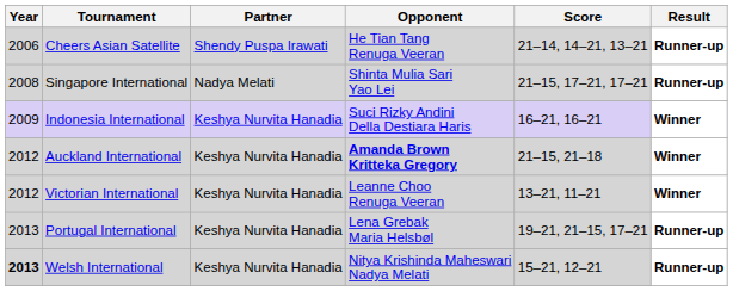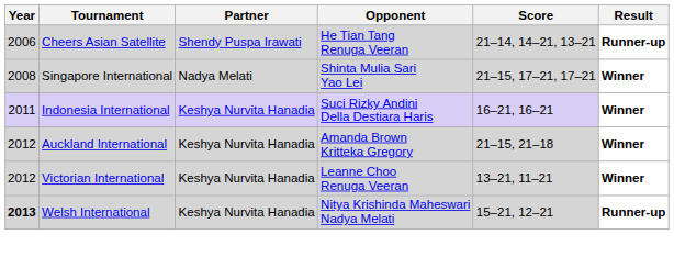 <table class="sortable wikitable" style="font-size: 90%;">
 <tr>
 <th>Year</th>
 <th>Tournament</th>
 <th>Partner</th>
 <th>Opponent</th>
 <th>Score</th>
 <th>Result</th>
 </tr>
 <tr style="background:#D5D5D5">
 <td align="center">2006</td>
 <td align="left"><a href='#'>Cheers Asian Satellite</a></td>
 <td align="left"> <a href='#'>Shendy Puspa Irawati</a></td>
 <td align="left"> <a href='#'>He Tian Tang</a> <br>  <a href='#'>Renuga Veeran</a></td>
 <td align="left">21–14, 14–21, 13–21</td>
 <td style="text-align:left; background:white"> <strong>Runner-up</strong></td>
 </tr>
 <tr style="background:#D5D5D5">
 <td align="center">2008</td>
 <td align="left">Singapore International</td>
 <td align="left"> Nadya Melati</td>
 <td align="left"> <a href='#'>Shinta Mulia Sari</a> <br>  <a href='#'>Yao Lei</a></td>
 <td align="left">21–15, 17–21, 17–21</td>
-<td style="text-align:left; background:white"> <strong>Runner-up</strong></td>
+<td style="text-align:left; background:white"> <strong>Winner</strong></td>
 </tr>
 <tr style="background:#D8CEF6">
-<td align="center">2009</td>
+<td align="center">2011</td>
 <td align="left"><a href='#'>Indonesia International</a></td>
 <td align="left"> <a href='#'>Keshya Nurvita Hanadia</a></td>
 <td align="left"> <a href='#'>Suci Rizky Andini</a> <br>  <a href='#'>Della Destiara Haris</a></td>
 <td align="left">16–21, 16–21</td>
 <td style="text-align:left; background:white"> <strong>Winner</strong></td>
 </tr>
 <tr style="background:#D5D5D5">
 <td align="center">2012</td>
 <td align="left"><a href='#'>Auckland International</a></td>
 <td align="left"> Keshya Nurvita Hanadia</td>
-<td align="left"><strong> <a href='#'>Amanda Brown</a> <br>  <a href='#'>Kritteka Gregory</a></strong></td>
+<td align="left"> <a href='#'>Amanda Brown</a> <br>  <a href='#'>Kritteka Gregory</a></td>
 <td align="left">21–15, 21–18</td>
 <td style="text-align:left; background:white"> <strong>Winner</strong></td>
 </tr>
 <tr style="background:#D5D5D5">
 <td align="center">2012</td>
 <td align="left"><a href='#'>Victorian International</a></td>
 <td align="left"> Keshya Nurvita Hanadia</td>
 <td align="left"> <a href='#'>Leanne Choo</a> <br>  <a href='#'>Renuga Veeran</a></td>
 <td align="left">13–21, 11–21</td>
 <td style="text-align:left; background:white"> <strong>Winner</strong></td>
 </tr>
 <tr style="background:#D5D5D5">
-<td align="center">2013</td>
-<td align="left"><a href='#'>Portugal International</a></td>
-<td align="left"> Keshya Nurvita Hanadia</td>
-<td align="left"> <a href='#'>Lena Grebak</a> <br>  <a href='#'>Maria Helsbøl</a></td>
-<td align="left">19–21, 21–15, 17–21</td>
-<td style="text-align:left; background:white"> <strong>Runner-up</strong></td>
-</tr>
-<tr style="background:#D5D5D5">
 <td align="center"><strong>2013</strong></td>
 <td align="left"><a href='#'>Welsh International</a></td>
 <td align="left"> Keshya Nurvita Hanadia</td>
 <td align="left"> <a href='#'>Nitya Krishinda Maheswari</a> <br>  <a href='#'>Nadya Melati</a></td>
 <td align="left">15–21, 12–21</td>
 <td style="text-align:left; background:white"> <strong>Runner-up</strong></td>
 </tr>
 </table>
